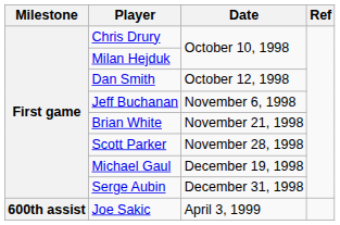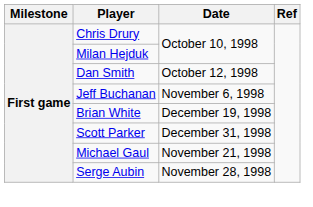 <table class="wikitable">
 <tr>
 <th scope="col">Milestone</th>
 <th scope="col">Player</th>
 <th scope="col">Date</th>
 <th scope="col">Ref</th>
 </tr>
 <tr>
 <th rowspan=8>First game</th>
 <td><a href='#'>Chris Drury</a></td>
 <td rowspan=2>October 10, 1998</td>
 <td rowspan=8></td>
 </tr>
 <tr>
 <td><a href='#'>Milan Hejduk</a></td>
 </tr>
 <tr>
 <td><a href='#'>Dan Smith</a></td>
 <td>October 12, 1998</td>
 </tr>
 <tr>
 <td><a href='#'>Jeff Buchanan</a></td>
 <td>November 6, 1998</td>
 </tr>
 <tr>
 <td><a href='#'>Brian White</a></td>
+<td>December 19, 1998</td>
+</tr>
+<tr>
+<td><a href='#'>Scott Parker</a></td>
+<td>December 31, 1998</td>
+</tr>
+<tr>
+<td><a href='#'>Michael Gaul</a></td>
 <td>November 21, 1998</td>
 </tr>
 <tr>
-<td><a href='#'>Scott Parker</a></td>
+<td><a href='#'>Serge Aubin</a></td>
 <td>November 28, 1998</td>
 </tr>
-<tr>
-<td><a href='#'>Michael Gaul</a></td>
-<td>December 19, 1998</td>
-</tr>
-<tr>
-<td><a href='#'>Serge Aubin</a></td>
-<td>December 31, 1998</td>
-</tr>
-<tr>
-<th>600th assist</th>
-<td><a href='#'>Joe Sakic</a></td>
-<td>April 3, 1999</td>
-<td></td>
-</tr>
 </table>
